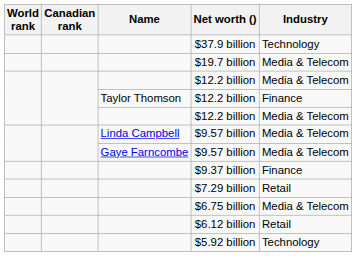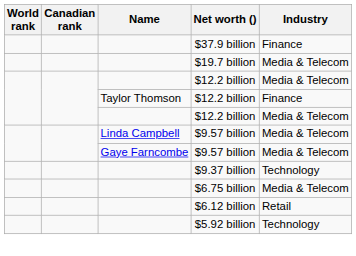 <table class="wikitable sortable" border="1">
 <tr>
 <th>World<br>rank</th>
 <th>Canadian<br>rank</th>
 <th>Name</th>
 <th>Net worth ()</th>
 <th>Industry</th>
 </tr>
 <tr>
 <td align="center"></td>
 <td align="center"></td>
 <td></td>
 <td align="center">$37.9 billion</td>
-<td>Technology</td>
+<td>Finance</td>
 </tr>
 <tr>
 <td align="center"></td>
 <td align="center"></td>
 <td></td>
 <td align="center">$19.7 billion</td>
 <td>Media & Telecom</td>
 </tr>
 <tr>
 <td rowspan="3" align="center"></td>
 <td rowspan="3" align="center"></td>
 <td></td>
 <td align="center">$12.2 billion</td>
 <td>Media & Telecom</td>
 </tr>
 <tr>
 <td>Taylor Thomson</td>
 <td align="center">$12.2 billion</td>
 <td>Finance</td>
 </tr>
 <tr>
 <td></td>
 <td align="center">$12.2 billion</td>
 <td>Media & Telecom</td>
 </tr>
 <tr>
 <td rowspan="2" align="center"></td>
 <td rowspan="2" align="center"></td>
 <td><a href='#'>Linda Campbell</a></td>
 <td align="center">$9.57 billion</td>
 <td>Media & Telecom</td>
 </tr>
 <tr>
 <td><a href='#'>Gaye Farncombe</a></td>
 <td align="center">$9.57 billion</td>
 <td>Media & Telecom</td>
 </tr>
 <tr>
 <td align="center"></td>
 <td align="center"></td>
 <td></td>
 <td align="center">$9.37 billion</td>
-<td>Finance</td>
-</tr>
-<tr>
-<td align="center"></td>
-<td align="center"></td>
-<td></td>
-<td align="center">$7.29 billion</td>
-<td>Retail</td>
+<td>Technology</td>
 </tr>
 <tr>
 <td align="center"></td>
 <td align="center"></td>
 <td></td>
 <td align="center">$6.75 billion</td>
 <td>Media & Telecom</td>
 </tr>
 <tr>
 <td align="center"></td>
 <td align="center"></td>
 <td></td>
 <td align="center">$6.12 billion</td>
 <td>Retail</td>
 </tr>
 <tr>
 <td align="center"></td>
 <td align="center"></td>
 <td></td>
 <td align="center">$5.92 billion</td>
 <td>Technology</td>
 </tr>
 </table>
